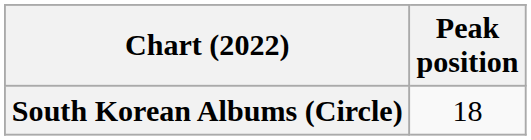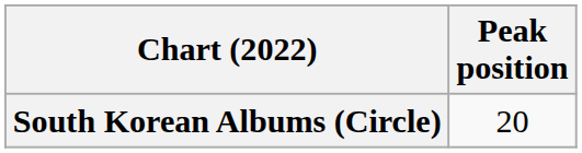 <table class="wikitable plainrowheaders" style="text-align:center">
 <tr>
 <th scope="col">Chart (2022)</th>
 <th scope="col">Peak<br>position</th>
 </tr>
 <tr>
 <th scope="row">South Korean Albums (Circle)</th>
-<td>18</td>
+<td>20</td>
 </tr>
 </table>
